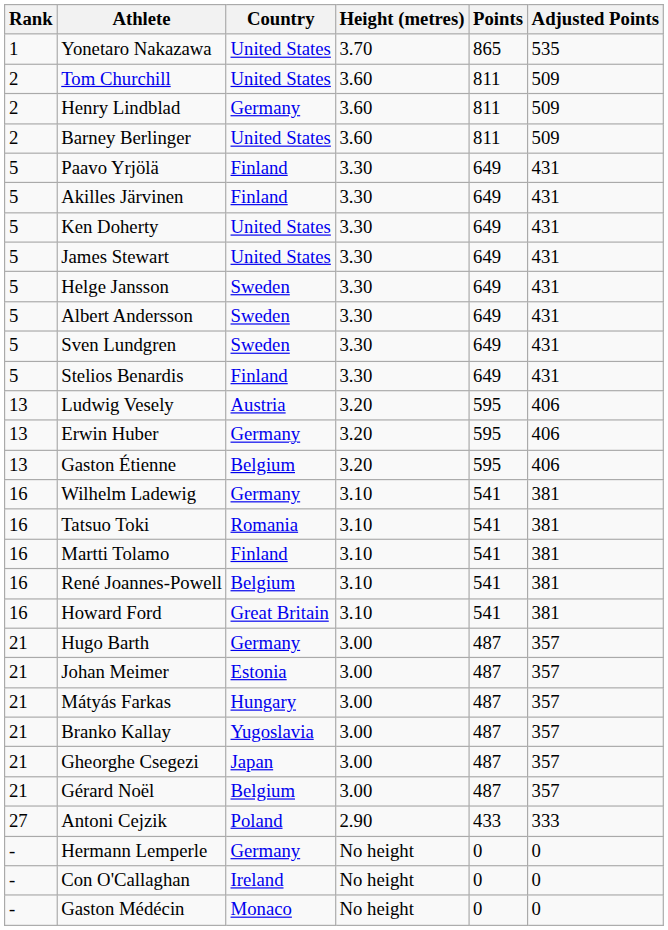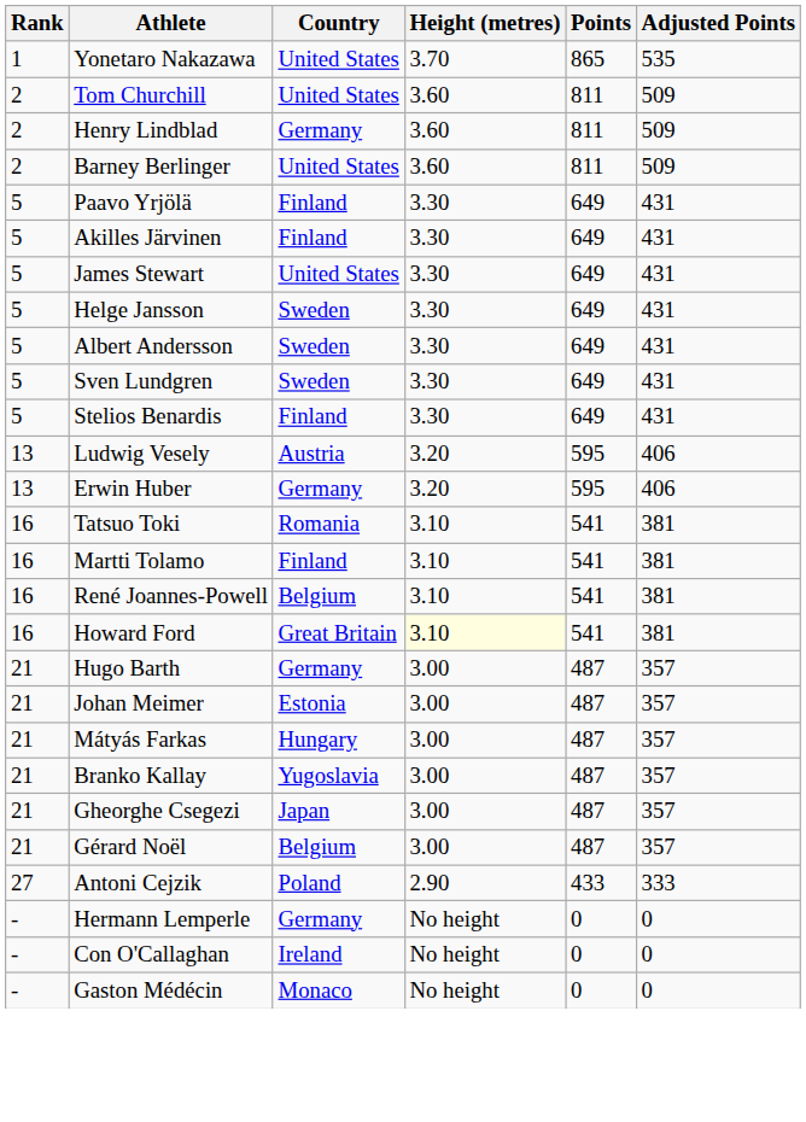 <table class="wikitable">
 <tr>
 <th>Rank</th>
 <th>Athlete</th>
 <th>Country</th>
 <th>Height (metres)</th>
 <th>Points</th>
 <th>Adjusted Points</th>
 </tr>
 <tr>
 <td>1</td>
 <td>Yonetaro Nakazawa</td>
 <td><a href='#'>United States</a></td>
 <td>3.70</td>
 <td>865</td>
 <td>535</td>
 </tr>
 <tr>
 <td>2</td>
 <td><a href='#'>Tom Churchill</a></td>
 <td><a href='#'>United States</a></td>
 <td>3.60</td>
 <td>811</td>
 <td>509</td>
 </tr>
 <tr>
 <td>2</td>
 <td>Henry Lindblad</td>
 <td><a href='#'>Germany</a></td>
 <td>3.60</td>
 <td>811</td>
 <td>509</td>
 </tr>
 <tr>
 <td>2</td>
 <td>Barney Berlinger</td>
 <td><a href='#'>United States</a></td>
 <td>3.60</td>
 <td>811</td>
 <td>509</td>
 </tr>
 <tr>
 <td>5</td>
 <td>Paavo Yrjölä</td>
 <td><a href='#'>Finland</a></td>
 <td>3.30</td>
 <td>649</td>
 <td>431</td>
 </tr>
 <tr>
 <td>5</td>
 <td>Akilles Järvinen</td>
 <td><a href='#'>Finland</a></td>
-<td>3.30</td>
-<td>649</td>
-<td>431</td>
-</tr>
-<tr>
-<td>5</td>
-<td>Ken Doherty</td>
-<td><a href='#'>United States</a></td>
 <td>3.30</td>
 <td>649</td>
 <td>431</td>
 </tr>
 <tr>
 <td>5</td>
 <td>James Stewart</td>
 <td><a href='#'>United States</a></td>
 <td>3.30</td>
 <td>649</td>
 <td>431</td>
 </tr>
 <tr>
 <td>5</td>
 <td>Helge Jansson</td>
 <td><a href='#'>Sweden</a></td>
 <td>3.30</td>
 <td>649</td>
 <td>431</td>
 </tr>
 <tr>
 <td>5</td>
 <td>Albert Andersson</td>
 <td><a href='#'>Sweden</a></td>
 <td>3.30</td>
 <td>649</td>
 <td>431</td>
 </tr>
 <tr>
 <td>5</td>
 <td>Sven Lundgren</td>
 <td><a href='#'>Sweden</a></td>
 <td>3.30</td>
 <td>649</td>
 <td>431</td>
 </tr>
 <tr>
 <td>5</td>
 <td>Stelios Benardis</td>
 <td><a href='#'>Finland</a></td>
 <td>3.30</td>
 <td>649</td>
 <td>431</td>
 </tr>
 <tr>
 <td>13</td>
 <td>Ludwig Vesely</td>
 <td><a href='#'>Austria</a></td>
 <td>3.20</td>
 <td>595</td>
 <td>406</td>
 </tr>
 <tr>
 <td>13</td>
 <td>Erwin Huber</td>
 <td><a href='#'>Germany</a></td>
 <td>3.20</td>
 <td>595</td>
 <td>406</td>
 </tr>
 <tr>
-<td>13</td>
-<td>Gaston Étienne</td>
-<td><a href='#'>Belgium</a></td>
-<td>3.20</td>
-<td>595</td>
-<td>406</td>
-</tr>
-<tr>
-<td>16</td>
-<td>Wilhelm Ladewig</td>
-<td><a href='#'>Germany</a></td>
-<td>3.10</td>
-<td>541</td>
-<td>381</td>
-</tr>
-<tr>
 <td>16</td>
 <td>Tatsuo Toki</td>
 <td><a href='#'>Romania</a></td>
 <td>3.10</td>
 <td>541</td>
 <td>381</td>
 </tr>
 <tr>
 <td>16</td>
 <td>Martti Tolamo</td>
 <td><a href='#'>Finland</a></td>
 <td>3.10</td>
 <td>541</td>
 <td>381</td>
 </tr>
 <tr>
 <td>16</td>
 <td>René Joannes-Powell</td>
 <td><a href='#'>Belgium</a></td>
 <td>3.10</td>
 <td>541</td>
 <td>381</td>
 </tr>
 <tr>
 <td>16</td>
 <td>Howard Ford</td>
 <td><a href='#'>Great Britain</a></td>
-<td>3.10</td>
+<td style="background: lightyellow;">3.10</td>
 <td>541</td>
 <td>381</td>
 </tr>
 <tr>
 <td>21</td>
 <td>Hugo Barth</td>
 <td><a href='#'>Germany</a></td>
 <td>3.00</td>
 <td>487</td>
 <td>357</td>
 </tr>
 <tr>
 <td>21</td>
 <td>Johan Meimer</td>
 <td><a href='#'>Estonia</a></td>
 <td>3.00</td>
 <td>487</td>
 <td>357</td>
 </tr>
 <tr>
 <td>21</td>
 <td>Mátyás Farkas</td>
 <td><a href='#'>Hungary</a></td>
 <td>3.00</td>
 <td>487</td>
 <td>357</td>
 </tr>
 <tr>
 <td>21</td>
 <td>Branko Kallay</td>
 <td><a href='#'>Yugoslavia</a></td>
 <td>3.00</td>
 <td>487</td>
 <td>357</td>
 </tr>
 <tr>
 <td>21</td>
 <td>Gheorghe Csegezi</td>
 <td><a href='#'>Japan</a></td>
 <td>3.00</td>
 <td>487</td>
 <td>357</td>
 </tr>
 <tr>
 <td>21</td>
 <td>Gérard Noël</td>
 <td><a href='#'>Belgium</a></td>
 <td>3.00</td>
 <td>487</td>
 <td>357</td>
 </tr>
 <tr>
 <td>27</td>
 <td>Antoni Cejzik</td>
 <td><a href='#'>Poland</a></td>
 <td>2.90</td>
 <td>433</td>
 <td>333</td>
 </tr>
 <tr>
 <td>-</td>
 <td>Hermann Lemperle</td>
 <td><a href='#'>Germany</a></td>
 <td>No height</td>
 <td>0</td>
 <td>0</td>
 </tr>
 <tr>
 <td>-</td>
 <td>Con O'Callaghan</td>
 <td><a href='#'>Ireland</a></td>
 <td>No height</td>
 <td>0</td>
 <td>0</td>
 </tr>
 <tr>
 <td>-</td>
 <td>Gaston Médécin</td>
 <td><a href='#'>Monaco</a></td>
 <td>No height</td>
 <td>0</td>
 <td>0</td>
 </tr>
 </table>
